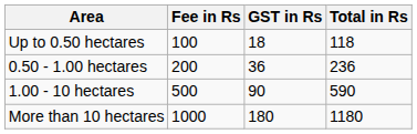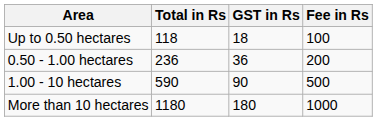 <table class="wikitable sortable">
 <tr>
 <th>Area</th>
+<th>Total in Rs</th>
+<th>GST in Rs</th>
 <th>Fee in Rs</th>
-<th>GST in Rs</th>
-<th>Total in Rs</th>
 </tr>
 <tr>
 <td>Up to 0.50 hectares</td>
+<td>118</td>
+<td>18</td>
 <td>100</td>
-<td>18</td>
-<td>118</td>
 </tr>
 <tr>
 <td>0.50 - 1.00 hectares</td>
+<td>236</td>
+<td>36</td>
 <td>200</td>
-<td>36</td>
-<td>236</td>
 </tr>
 <tr>
 <td>1.00 - 10 hectares</td>
+<td>590</td>
+<td>90</td>
 <td>500</td>
-<td>90</td>
-<td>590</td>
 </tr>
 <tr>
 <td>More than 10 hectares</td>
+<td>1180</td>
+<td>180</td>
 <td>1000</td>
-<td>180</td>
-<td>1180</td>
 </tr>
 </table>
